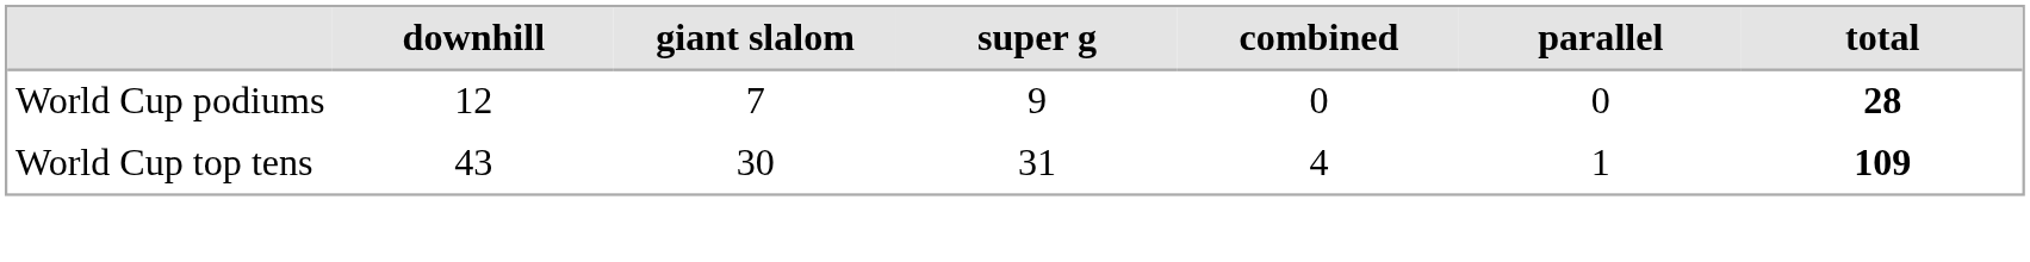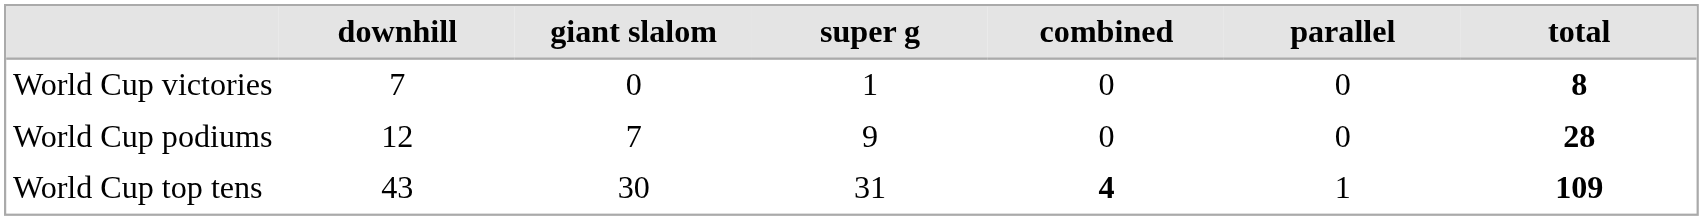 <table cellspacing="0" cellpadding="3" style="border:1px solid #AAAAAA;font-size:90%">
 <tr bgcolor="#E4E4E4">
 <th style="border-bottom:1px solid #AAAAAA"></th>
 <th style="border-bottom:1px solid #AAAAAA" width=100>downhill</th>
 <th style="border-bottom:1px solid #AAAAAA" width=100>giant slalom</th>
 <th style="border-bottom:1px solid #AAAAAA" width=100>super g</th>
 <th style="border-bottom:1px solid #AAAAAA" width=100>combined</th>
 <th style="border-bottom:1px solid #AAAAAA" width=100>parallel</th>
 <th style="border-bottom:1px solid #AAAAAA" width=100>total</th>
+</tr>
+<tr align="center">
+<td align="left">World Cup victories</td>
+<td>7</td>
+<td>0</td>
+<td>1</td>
+<td>0</td>
+<td>0</td>
+<td><strong>8</strong></td>
 </tr>
 <tr align="center">
 <td align="left">World Cup podiums</td>
 <td>12</td>
 <td>7</td>
 <td>9</td>
 <td>0</td>
 <td>0</td>
 <td><strong>28</strong></td>
 </tr>
 <tr align="center">
 <td align="left">World Cup top tens</td>
 <td>43</td>
 <td>30</td>
 <td>31</td>
-<td>4</td>
+<td><strong>4</strong></td>
 <td>1</td>
 <td><strong>109</strong></td>
 </tr>
 </table>
